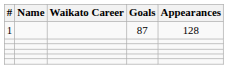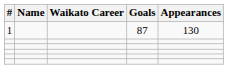 <table class="wikitable sortable" style="text-align: center;">
 <tr>
 <th>#</th>
 <th>Name</th>
 <th>Waikato Career</th>
 <th>Goals</th>
 <th>Appearances</th>
 </tr>
 <tr>
 <td align="left">1</td>
 <td align="left"> </td>
 <td></td>
 <td>87</td>
-<td>128</td>
+<td>130</td>
 </tr>
 <tr>
 <td align="left"></td>
 <td align="left"> </td>
 <td></td>
 <td></td>
 <td></td>
 </tr>
 <tr>
 <td align="left"></td>
 <td align="left"> </td>
 <td></td>
 <td></td>
 <td></td>
 </tr>
 <tr>
 <td align="left"></td>
 <td align="left"> </td>
 <td></td>
 <td></td>
 <td></td>
 </tr>
 <tr>
 <td align="left"></td>
 <td align="left"> </td>
 <td></td>
 <td></td>
 <td></td>
 </tr>
 <tr>
 <td align="left"></td>
 <td align="left"> </td>
 <td></td>
 <td></td>
 <td></td>
 </tr>
 </table>
